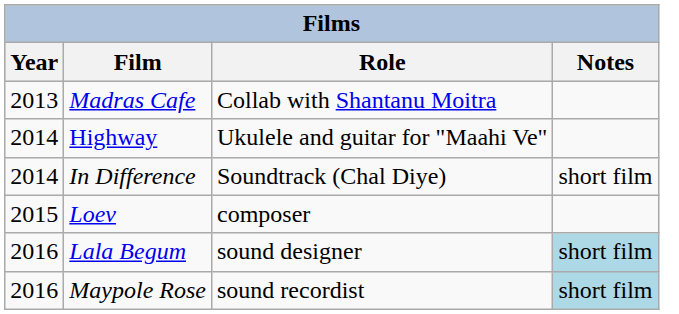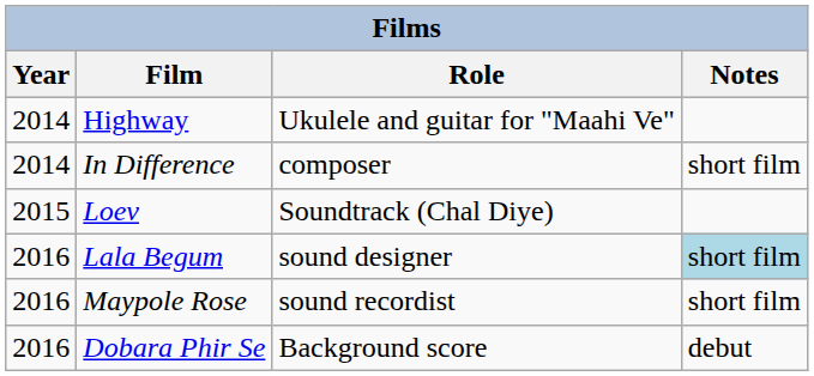 <table class="wikitable">
 <tr style="background:#ccc; text-align:center;">
 <th colspan="4" style="background: LightSteelBlue;">Films</th>
 </tr>
 <tr style="background:#ccc; text-align:center;">
 <th>Year</th>
 <th>Film</th>
 <th>Role</th>
 <th>Notes</th>
 </tr>
 <tr>
-<td>2013</td>
-<td><em><a href='#'>Madras Cafe</a></em></td>
-<td>Collab with <a href='#'>Shantanu Moitra</a></td>
-<td></td>
-</tr>
-<tr>
 <td>2014</td>
 <td><a href='#'>Highway</a></td>
 <td>Ukulele and guitar for "Maahi Ve"</td>
 <td></td>
 </tr>
 <tr>
 <td>2014</td>
 <td><em>In Difference</em></td>
-<td>Soundtrack (Chal Diye)</td>
+<td>composer</td>
 <td>short film</td>
 </tr>
 <tr>
 <td>2015</td>
 <td><em><a href='#'>Loev</a></em></td>
-<td>composer</td>
+<td>Soundtrack (Chal Diye)</td>
 <td></td>
 </tr>
 <tr>
 <td>2016</td>
 <td><em><a href='#'>Lala Begum</a></em></td>
 <td>sound designer</td>
 <td style="background: lightblue;">short film</td>
 </tr>
 <tr>
 <td>2016</td>
 <td><em>Maypole Rose</em></td>
 <td>sound recordist</td>
-<td style="background: lightblue;">short film</td>
+<td>short film</td>
+</tr>
+<tr>
+<td>2016</td>
+<td><em><a href='#'>Dobara Phir Se</a></em></td>
+<td>Background score</td>
+<td>debut</td>
 </tr>
 </table>
